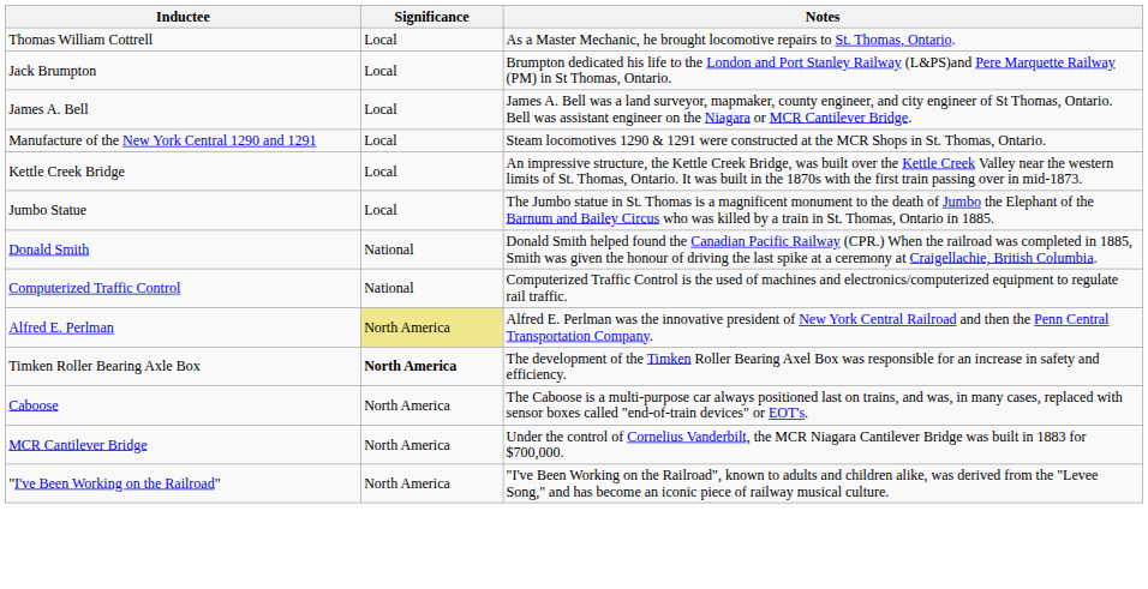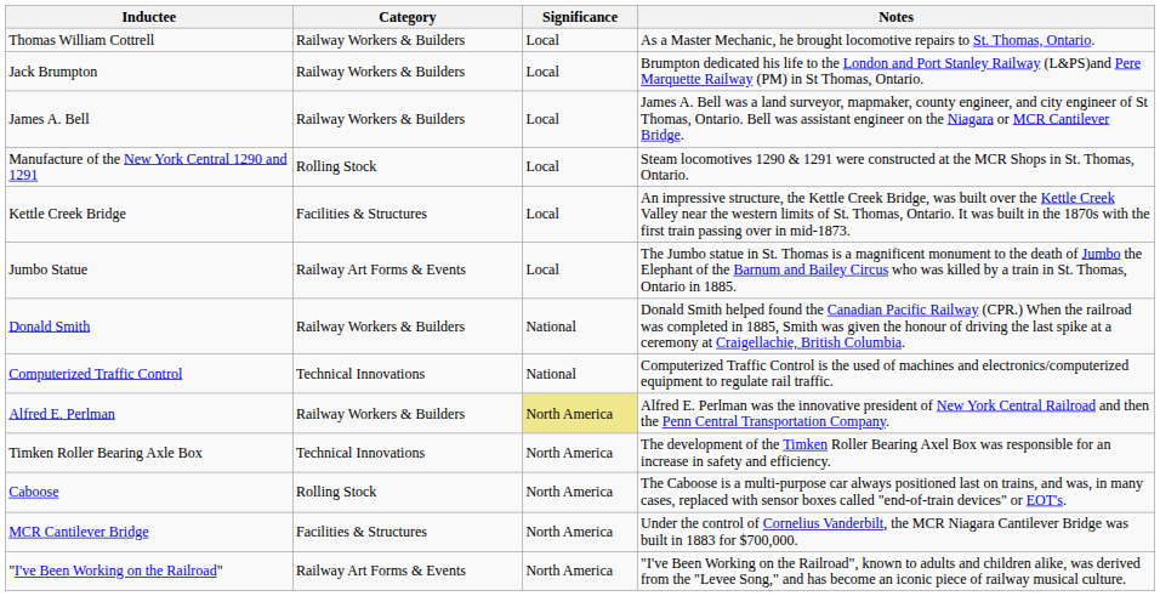 <table class="wikitable sortable" width=100%>
 <tr>
 <th width=25%>Inductee</th>
+<th width=20%>Category</th>
 <th width=10%>Significance</th>
 <th width=45%>Notes</th>
 </tr>
 <tr>
 <td>Thomas William Cottrell</td>
+<td>Railway Workers & Builders</td>
 <td>Local</td>
 <td>As a Master Mechanic, he brought locomotive repairs to <a href='#'>St. Thomas, Ontario</a>.</td>
 </tr>
 <tr>
 <td>Jack Brumpton</td>
+<td>Railway Workers & Builders</td>
 <td>Local</td>
 <td>Brumpton dedicated his life to the <a href='#'>London and Port Stanley Railway</a> (L&PS)and <a href='#'>Pere Marquette Railway</a> (PM) in St Thomas, Ontario.</td>
 </tr>
 <tr>
 <td>James A. Bell</td>
+<td>Railway Workers & Builders</td>
 <td>Local</td>
 <td>James A. Bell was a land surveyor, mapmaker, county engineer, and city engineer of St Thomas, Ontario. Bell was assistant engineer on the <a href='#'>Niagara</a> or <a href='#'>MCR Cantilever Bridge</a>.</td>
 </tr>
 <tr>
 <td>Manufacture of the <a href='#'>New York Central 1290 and 1291</a></td>
+<td>Rolling Stock</td>
 <td>Local</td>
 <td>Steam locomotives 1290 & 1291 were constructed at the MCR Shops in St. Thomas, Ontario.</td>
 </tr>
 <tr>
 <td>Kettle Creek Bridge</td>
+<td>Facilities & Structures</td>
 <td>Local</td>
 <td>An impressive structure, the Kettle Creek Bridge, was built over the <a href='#'>Kettle Creek</a> Valley near the western limits of St. Thomas, Ontario. It was built in the 1870s with the first train passing over in mid-1873.</td>
 </tr>
 <tr>
 <td>Jumbo Statue</td>
+<td>Railway Art Forms & Events</td>
 <td>Local</td>
 <td>The Jumbo statue in St. Thomas is a magnificent monument to the death of <a href='#'>Jumbo</a> the Elephant of the <a href='#'>Barnum and Bailey Circus</a> who was killed by a train in St. Thomas, Ontario in 1885.</td>
 </tr>
 <tr>
 <td><a href='#'>Donald Smith</a></td>
+<td>Railway Workers & Builders</td>
 <td>National</td>
 <td>Donald Smith helped found the <a href='#'>Canadian Pacific Railway</a> (CPR.) When the railroad was completed in 1885, Smith was given the honour of driving the last spike at a ceremony at <a href='#'>Craigellachie, British Columbia</a>.</td>
 </tr>
 <tr>
 <td><a href='#'>Computerized Traffic Control</a></td>
+<td>Technical Innovations</td>
 <td>National</td>
 <td>Computerized Traffic Control is the used of machines and electronics/computerized equipment to regulate rail traffic.</td>
 </tr>
 <tr>
 <td><a href='#'>Alfred E. Perlman</a></td>
+<td>Railway Workers & Builders</td>
 <td style="background: khaki;">North America</td>
 <td>Alfred E. Perlman was the innovative president of <a href='#'>New York Central Railroad</a> and then the <a href='#'>Penn Central Transportation Company</a>.</td>
 </tr>
 <tr>
 <td>Timken Roller Bearing Axle Box</td>
-<td><strong>North America</strong></td>
+<td>Technical Innovations</td>
+<td>North America</td>
 <td>The development of the <a href='#'>Timken</a> Roller Bearing Axel Box was responsible for an increase in safety and efficiency.</td>
 </tr>
 <tr>
 <td><a href='#'>Caboose</a></td>
+<td>Rolling Stock</td>
 <td>North America</td>
 <td>The Caboose is a multi-purpose car always positioned last on trains, and was, in many cases, replaced with sensor boxes called "end-of-train devices" or <a href='#'>EOT's</a>.</td>
 </tr>
 <tr>
 <td><a href='#'>MCR Cantilever Bridge</a></td>
+<td>Facilities & Structures</td>
 <td>North America</td>
 <td>Under the control of <a href='#'>Cornelius Vanderbilt</a>, the MCR Niagara Cantilever Bridge was built in 1883 for $700,000.</td>
 </tr>
 <tr>
 <td>"<a href='#'>I've Been Working on the Railroad</a>"</td>
+<td>Railway Art Forms & Events</td>
 <td>North America</td>
 <td>"I've Been Working on the Railroad", known to adults and children alike, was derived from the "Levee Song," and has become an iconic piece of railway musical culture.</td>
 </tr>
 </table>
